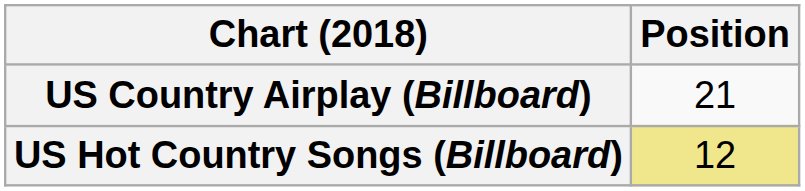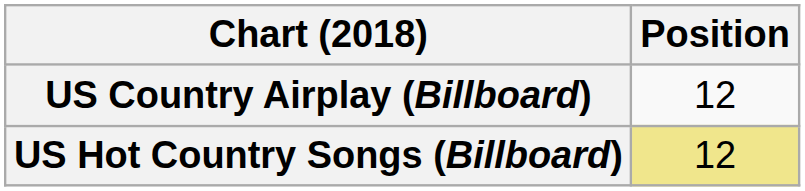 <table class="wikitable sortable plainrowheaders" style="text-align:center">
 <tr>
 <th scope="col">Chart (2018)</th>
 <th scope="col">Position</th>
 </tr>
 <tr>
 <th scope="row">US Country Airplay (<em>Billboard</em>)</th>
-<td>21</td>
+<td>12</td>
 </tr>
 <tr>
 <th scope="row">US Hot Country Songs (<em>Billboard</em>)</th>
 <td style="background: khaki;">12</td>
 </tr>
 </table>
